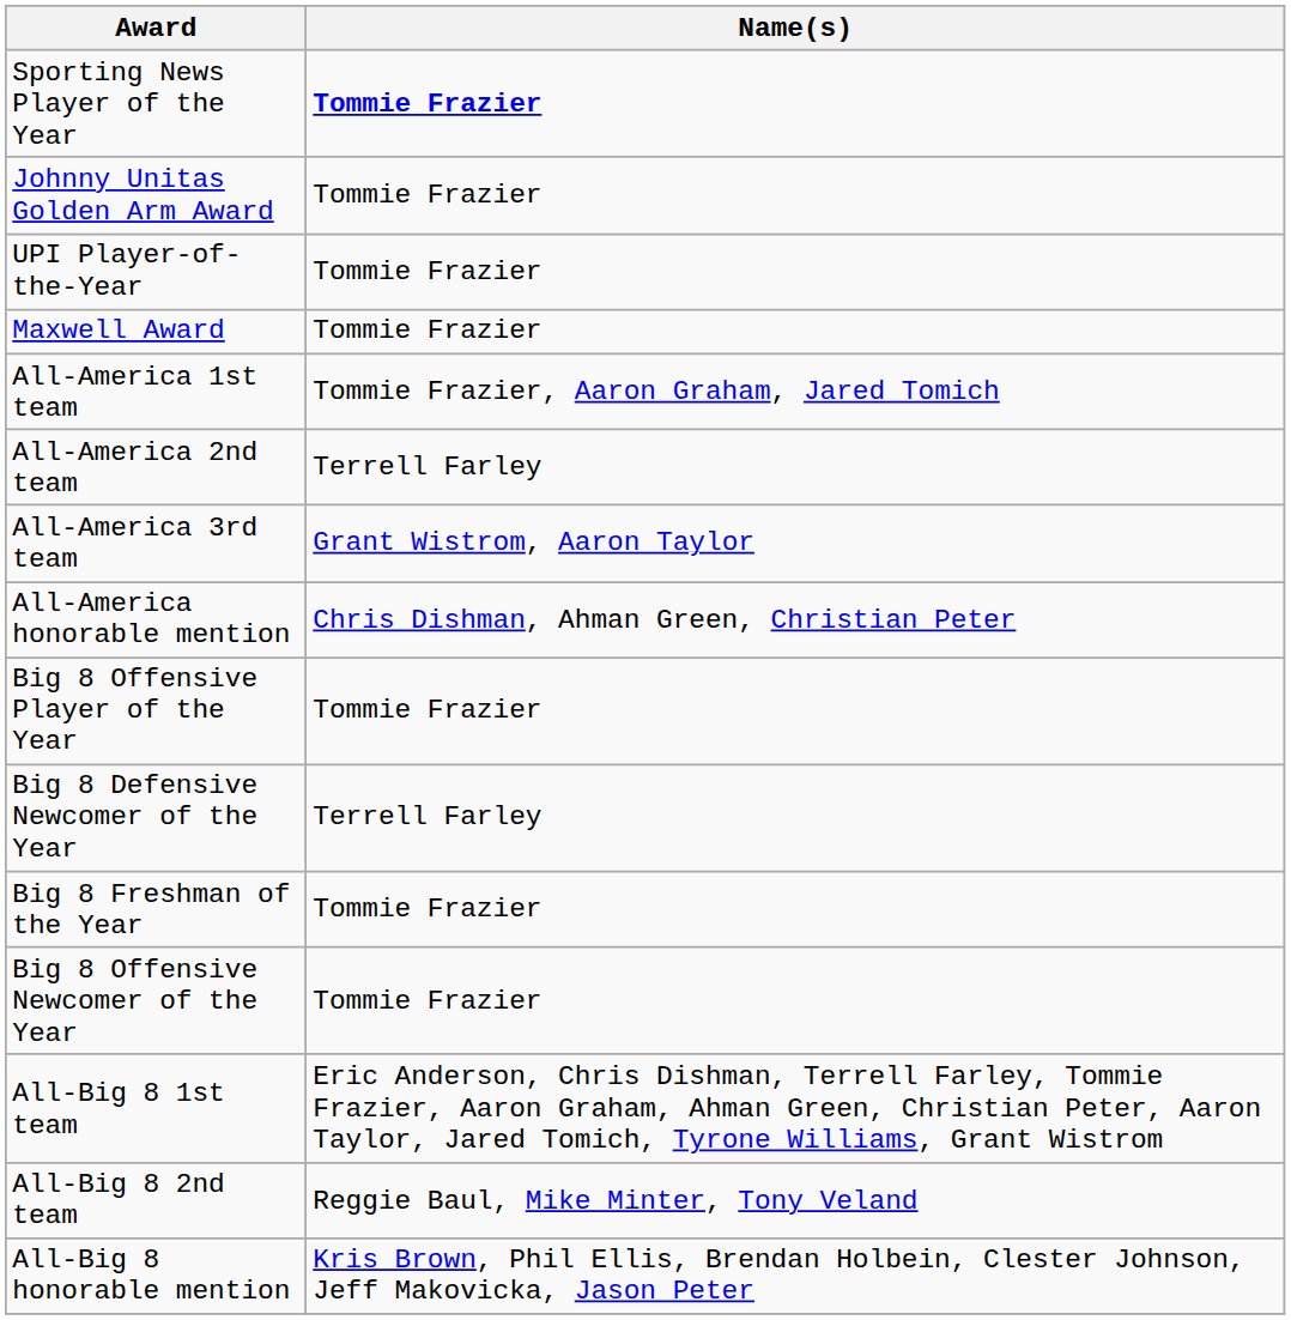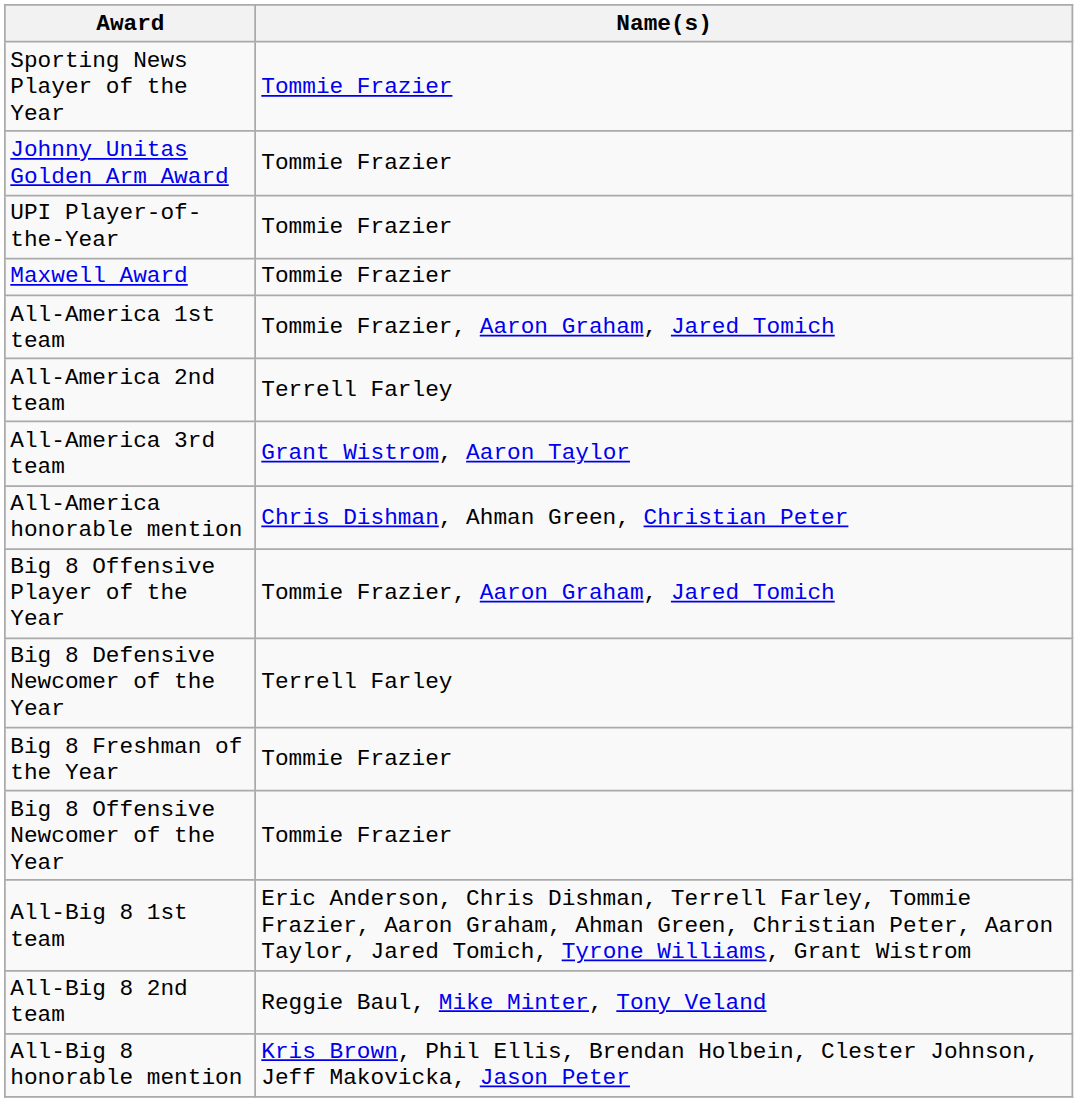 <table class="wikitable">
 <tr>
 <th>Award</th>
 <th>Name(s)</th>
 </tr>
 <tr>
 <td>Sporting News Player of the Year</td>
-<td><strong><a href='#'>Tommie Frazier</a></strong></td>
+<td><a href='#'>Tommie Frazier</a></td>
 </tr>
 <tr>
 <td><a href='#'>Johnny Unitas Golden Arm Award</a></td>
 <td>Tommie Frazier</td>
 </tr>
 <tr>
 <td>UPI Player-of-the-Year</td>
 <td>Tommie Frazier</td>
 </tr>
 <tr>
 <td><a href='#'>Maxwell Award</a></td>
 <td>Tommie Frazier</td>
 </tr>
 <tr>
 <td>All-America 1st team</td>
 <td>Tommie Frazier, <a href='#'>Aaron Graham</a>, <a href='#'>Jared Tomich</a></td>
 </tr>
 <tr>
 <td>All-America 2nd team</td>
 <td>Terrell Farley</td>
 </tr>
 <tr>
 <td>All-America 3rd team</td>
 <td><a href='#'>Grant Wistrom</a>, <a href='#'>Aaron Taylor</a></td>
 </tr>
 <tr>
 <td>All-America honorable mention</td>
 <td><a href='#'>Chris Dishman</a>, Ahman Green, <a href='#'>Christian Peter</a></td>
 </tr>
 <tr>
 <td>Big 8 Offensive Player of the Year</td>
-<td>Tommie Frazier</td>
+<td>Tommie Frazier, <a href='#'>Aaron Graham</a>, <a href='#'>Jared Tomich</a></td>
 </tr>
 <tr>
 <td>Big 8 Defensive Newcomer of the Year</td>
 <td>Terrell Farley</td>
 </tr>
 <tr>
 <td>Big 8 Freshman of the Year</td>
 <td>Tommie Frazier</td>
 </tr>
 <tr>
 <td>Big 8 Offensive Newcomer of the Year</td>
 <td>Tommie Frazier</td>
 </tr>
 <tr>
 <td>All-Big 8 1st team</td>
 <td>Eric Anderson, Chris Dishman, Terrell Farley, Tommie Frazier, Aaron Graham, Ahman Green, Christian Peter, Aaron Taylor, Jared Tomich, <a href='#'>Tyrone Williams</a>, Grant Wistrom</td>
 </tr>
 <tr>
 <td>All-Big 8 2nd team</td>
 <td>Reggie Baul, <a href='#'>Mike Minter</a>, <a href='#'>Tony Veland</a></td>
 </tr>
 <tr>
 <td>All-Big 8 honorable mention</td>
 <td><a href='#'>Kris Brown</a>, Phil Ellis, Brendan Holbein, Clester Johnson, Jeff Makovicka, <a href='#'>Jason Peter</a></td>
 </tr>
 </table>
